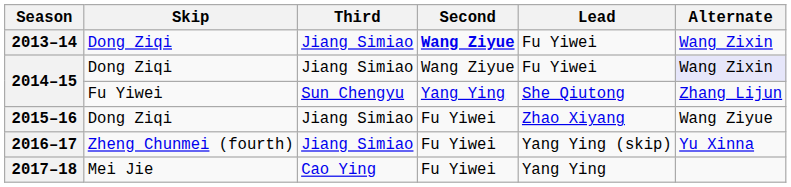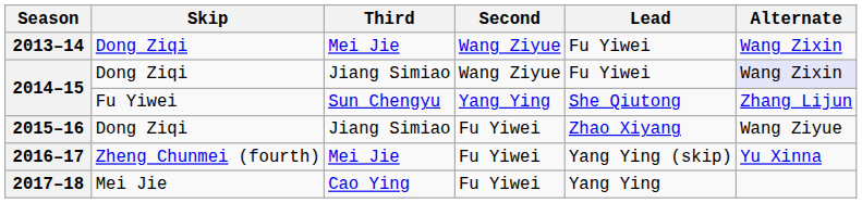 <table class="wikitable">
 <tr>
 <th scope="col" width=60>Season</th>
 <th scope="col">Skip</th>
 <th scope="col">Third</th>
 <th scope="col">Second</th>
 <th scope="col">Lead</th>
 <th scope="col">Alternate</th>
 </tr>
 <tr>
 <th scope="row">2013–14</th>
 <td><a href='#'>Dong Ziqi</a></td>
-<td><a href='#'>Jiang Simiao</a></td>
-<td><strong><a href='#'>Wang Ziyue</a></strong></td>
+<td><a href='#'>Mei Jie</a></td>
+<td><a href='#'>Wang Ziyue</a></td>
 <td>Fu Yiwei</td>
 <td><a href='#'>Wang Zixin</a></td>
 </tr>
 <tr>
 <th scope="row" rowspan=2>2014–15</th>
 <td>Dong Ziqi</td>
 <td>Jiang Simiao</td>
 <td>Wang Ziyue</td>
 <td>Fu Yiwei</td>
 <td style="background: lavender;">Wang Zixin</td>
 </tr>
 <tr>
 <td>Fu Yiwei</td>
 <td><a href='#'>Sun Chengyu</a></td>
 <td><a href='#'>Yang Ying</a></td>
 <td><a href='#'>She Qiutong</a></td>
 <td><a href='#'>Zhang Lijun</a></td>
 </tr>
 <tr>
 <th scope="row">2015–16</th>
 <td>Dong Ziqi</td>
 <td>Jiang Simiao</td>
 <td>Fu Yiwei</td>
 <td><a href='#'>Zhao Xiyang</a></td>
 <td>Wang Ziyue</td>
 </tr>
 <tr>
 <th scope="row">2016–17</th>
 <td><a href='#'>Zheng Chunmei</a> (fourth)</td>
-<td><a href='#'>Jiang Simiao</a></td>
+<td><a href='#'>Mei Jie</a></td>
 <td>Fu Yiwei</td>
 <td>Yang Ying (skip)</td>
 <td><a href='#'>Yu Xinna</a></td>
 </tr>
 <tr>
 <th scope="row">2017–18</th>
 <td>Mei Jie</td>
 <td><a href='#'>Cao Ying</a></td>
 <td>Fu Yiwei</td>
 <td>Yang Ying</td>
 <td></td>
 </tr>
 </table>
